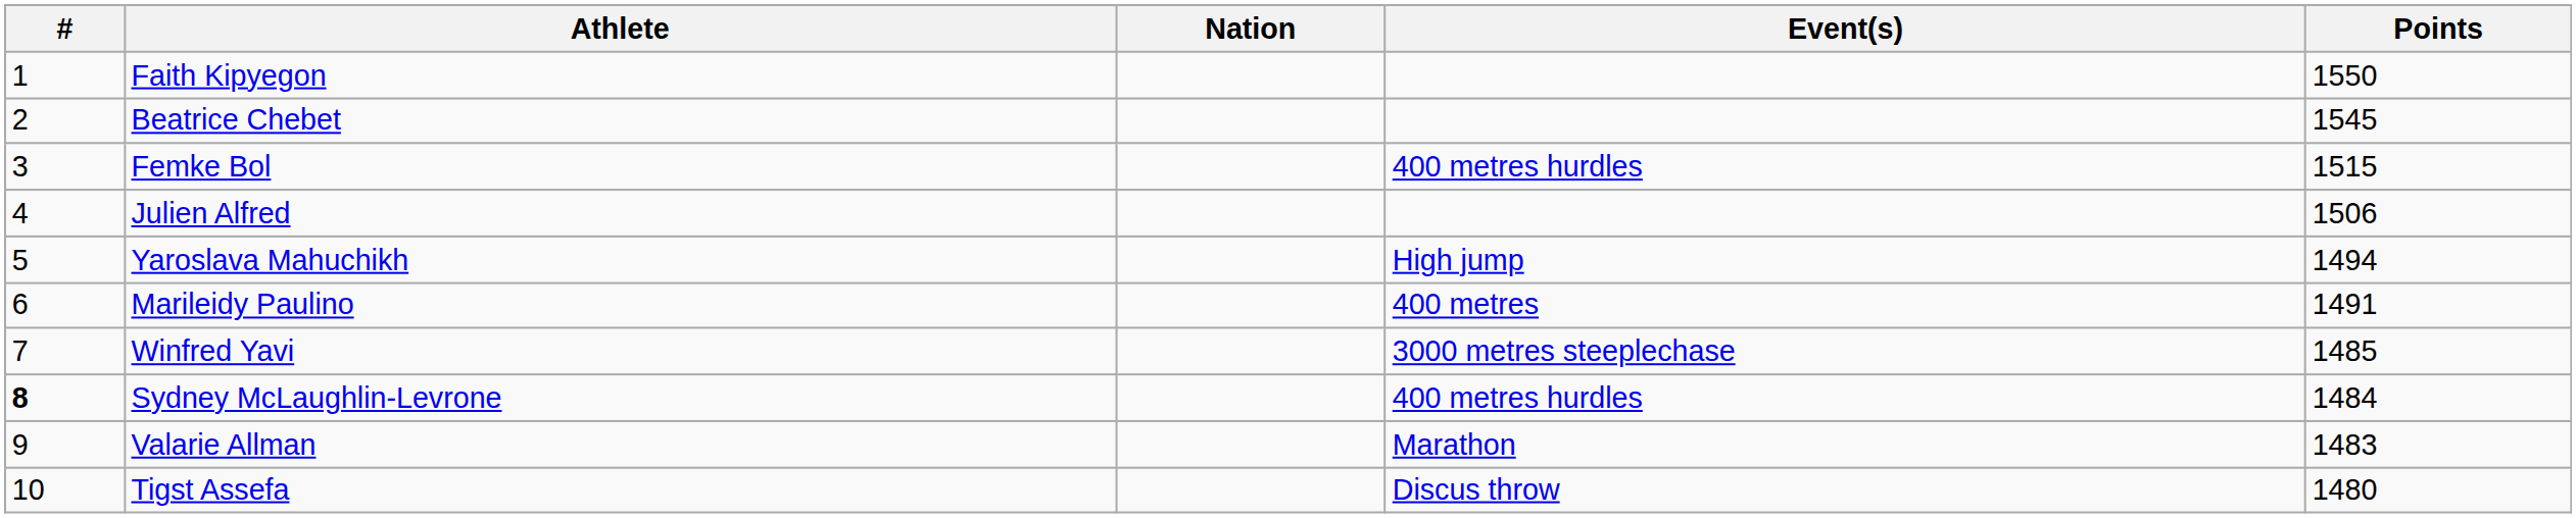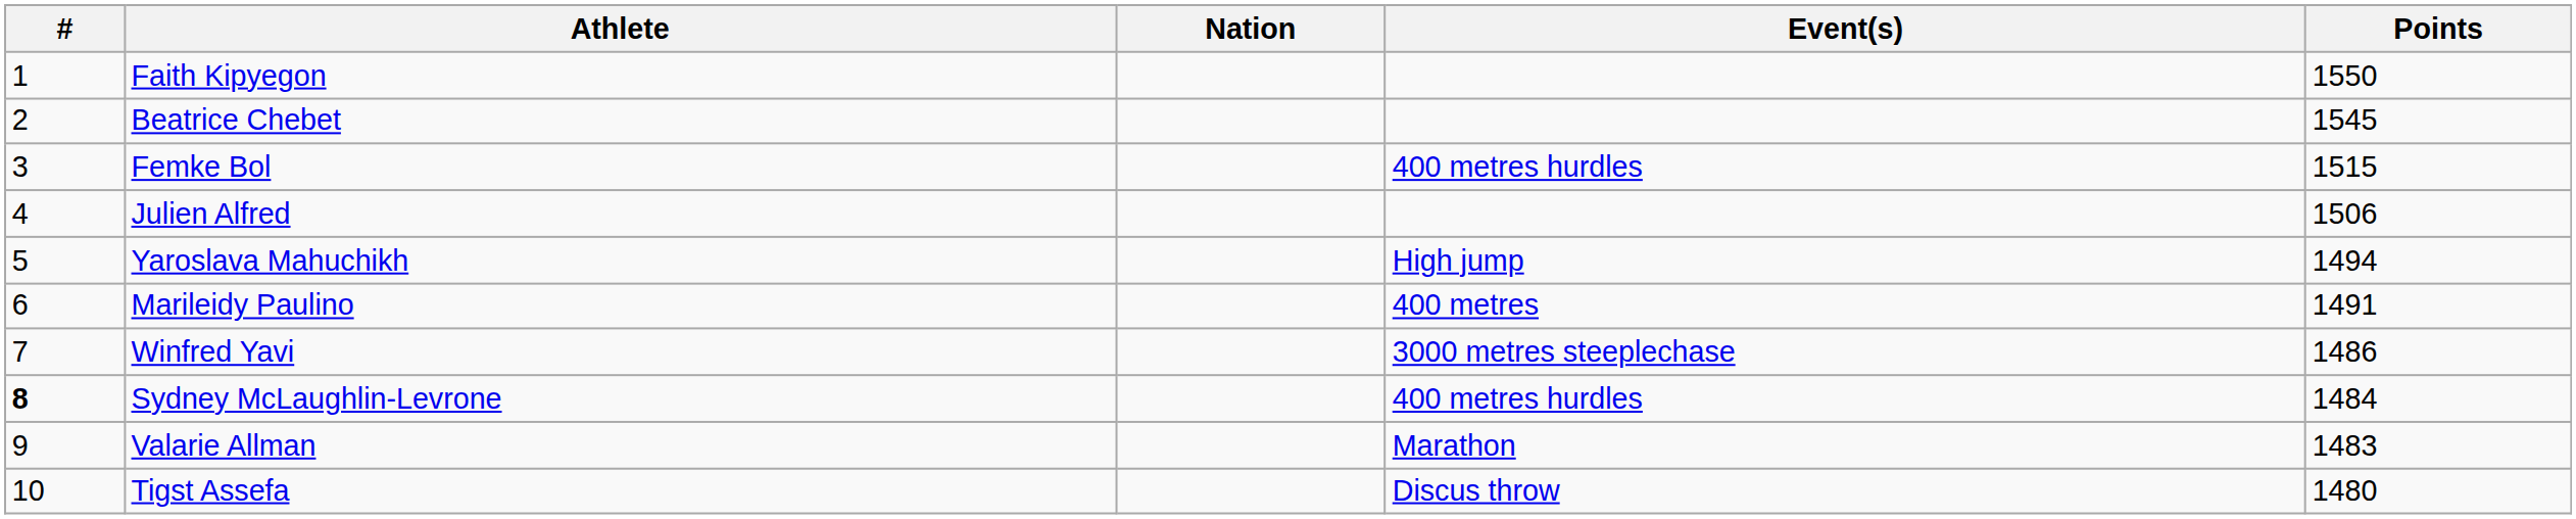 <table class="wikitable" width=100% style="font-size:90%; text-align:left;">
 <tr>
 <th>#</th>
 <th>Athlete</th>
 <th>Nation</th>
 <th>Event(s)</th>
 <th>Points</th>
 </tr>
 <tr>
 <td>1</td>
 <td><a href='#'>Faith Kipyegon</a></td>
 <td></td>
 <td></td>
 <td>1550</td>
 </tr>
 <tr>
 <td>2</td>
 <td><a href='#'>Beatrice Chebet</a></td>
 <td></td>
 <td></td>
 <td>1545</td>
 </tr>
 <tr>
 <td>3</td>
 <td><a href='#'>Femke Bol</a></td>
 <td></td>
 <td {{nowrap><a href='#'>400 metres hurdles</a></td>
 <td>1515</td>
 </tr>
 <tr>
 <td>4</td>
 <td><a href='#'>Julien Alfred</a></td>
 <td></td>
 <td></td>
 <td>1506</td>
 </tr>
 <tr>
 <td>5</td>
 <td><a href='#'>Yaroslava Mahuchikh</a></td>
 <td></td>
 <td><a href='#'>High jump</a></td>
 <td>1494</td>
 </tr>
 <tr>
 <td>6</td>
 <td><a href='#'>Marileidy Paulino</a></td>
 <td></td>
 <td><a href='#'>400 metres</a></td>
 <td>1491</td>
 </tr>
 <tr>
 <td>7</td>
 <td><a href='#'>Winfred Yavi</a></td>
 <td></td>
 <td><a href='#'>3000 metres steeplechase</a></td>
-<td>1485</td>
+<td>1486</td>
 </tr>
 <tr>
 <td><strong>8</strong></td>
 <td><a href='#'>Sydney McLaughlin-Levrone</a></td>
 <td></td>
 <td><a href='#'>400 metres hurdles</a></td>
 <td>1484</td>
 </tr>
 <tr>
 <td>9</td>
 <td><a href='#'>Valarie Allman</a></td>
 <td></td>
 <td><a href='#'>Marathon</a></td>
 <td>1483</td>
 </tr>
 <tr>
 <td>10</td>
 <td><a href='#'>Tigst Assefa</a></td>
 <td></td>
 <td><a href='#'>Discus throw</a></td>
 <td>1480</td>
 </tr>
 </table>
